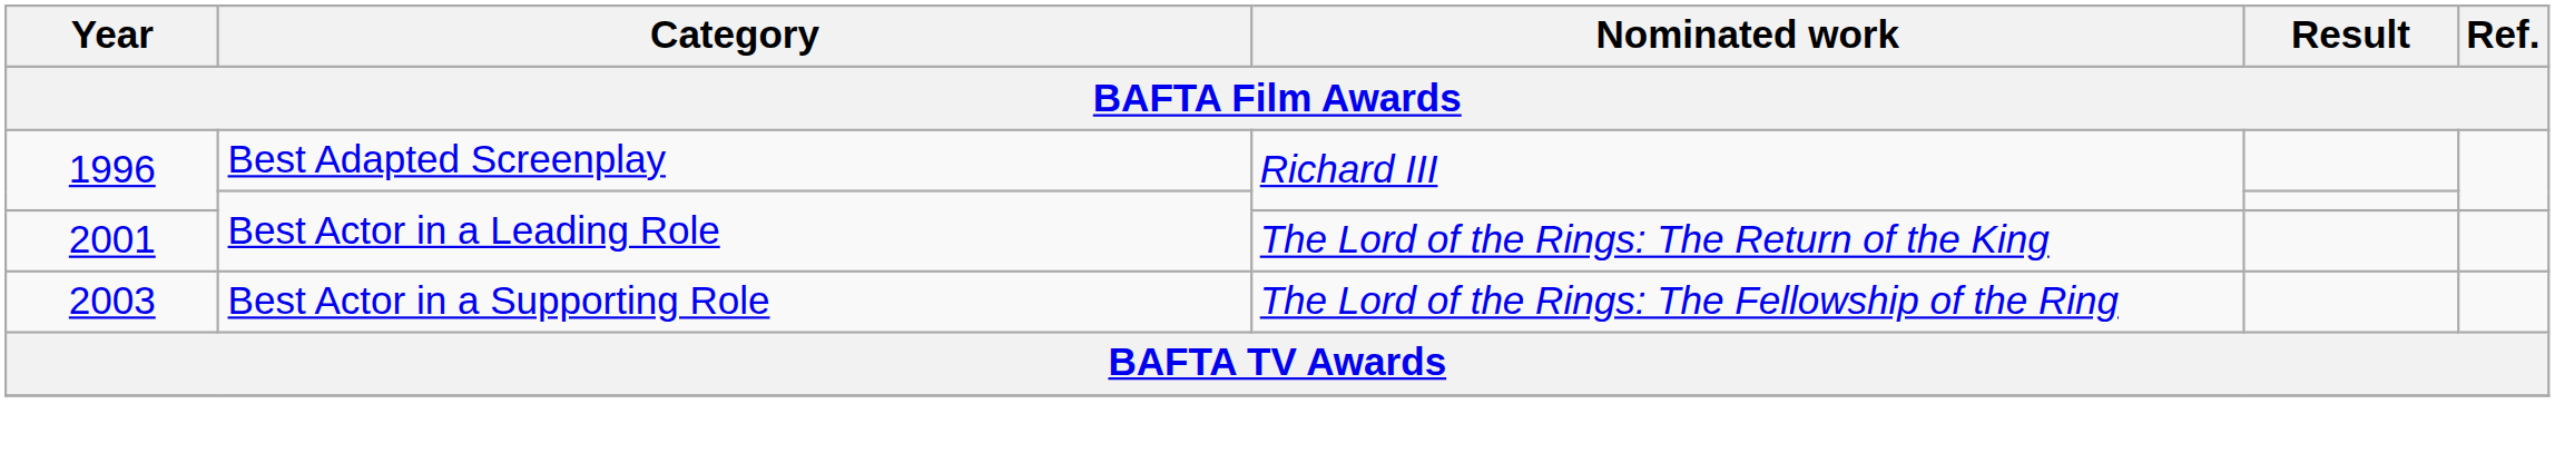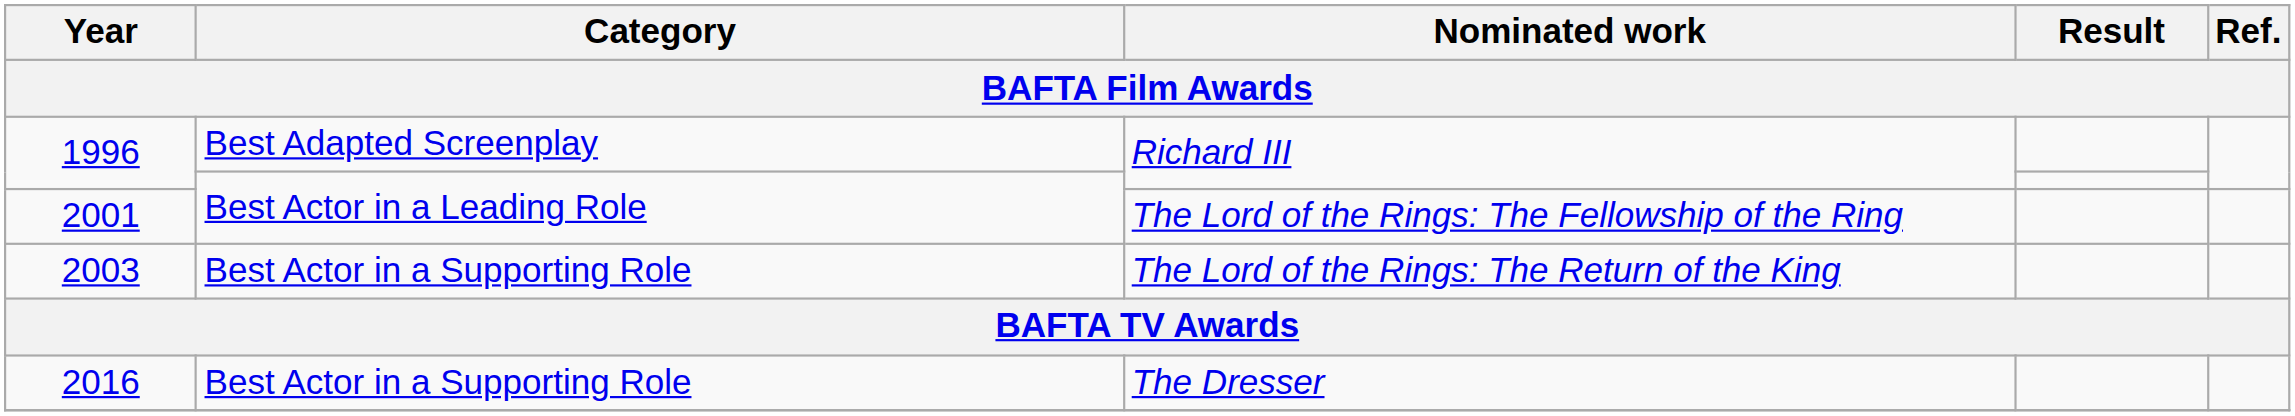 <table class=wikitable>
 <tr>
 <th scope="col" style="width:5em;">Year</th>
 <th scope="col" style="width:26em;">Category</th>
 <th scope="col" style="width:25em;">Nominated work</th>
 <th scope="col" style="width:5em;">Result</th>
 <th>Ref.</th>
 </tr>
 <tr>
 <th colspan=5><a href='#'>BAFTA Film Awards</a></th>
 </tr>
 <tr>
 <td rowspan=2, style="text-align:center;"><a href='#'>1996</a></td>
 <td><a href='#'>Best Adapted Screenplay</a></td>
 <td rowspan=2><em><a href='#'>Richard III</a></em></td>
 <td></td>
 <td style="text-align:center;", rowspan=2></td>
 </tr>
 <tr>
 <td rowspan=2><a href='#'>Best Actor in a Leading Role</a></td>
 <td></td>
 </tr>
 <tr>
 <td style="text-align:center;"><a href='#'>2001</a></td>
-<td><em><a href='#'>The Lord of the Rings: The Return of the King</a></em></td>
+<td><em><a href='#'>The Lord of the Rings: The Fellowship of the Ring</a></em></td>
 <td></td>
 <td style="text-align:center;"></td>
 </tr>
 <tr>
 <td style="text-align:center;"><a href='#'>2003</a></td>
 <td><a href='#'>Best Actor in a Supporting Role</a></td>
-<td><em><a href='#'>The Lord of the Rings: The Fellowship of the Ring</a></em></td>
+<td><em><a href='#'>The Lord of the Rings: The Return of the King</a></em></td>
 <td></td>
 <td style="text-align:center;"></td>
 </tr>
 <tr>
 <th colspan=5><a href='#'>BAFTA TV Awards</a></th>
 </tr>
 <tr>
+<td style="text-align:center;"><a href='#'>2016</a></td>
+<td><a href='#'>Best Actor in a Supporting Role</a></td>
+<td><em><a href='#'>The Dresser</a></em></td>
+<td></td>
+<td style="text-align:center;"></td>
+</tr>
+<tr>
 </tr>
 </table>
